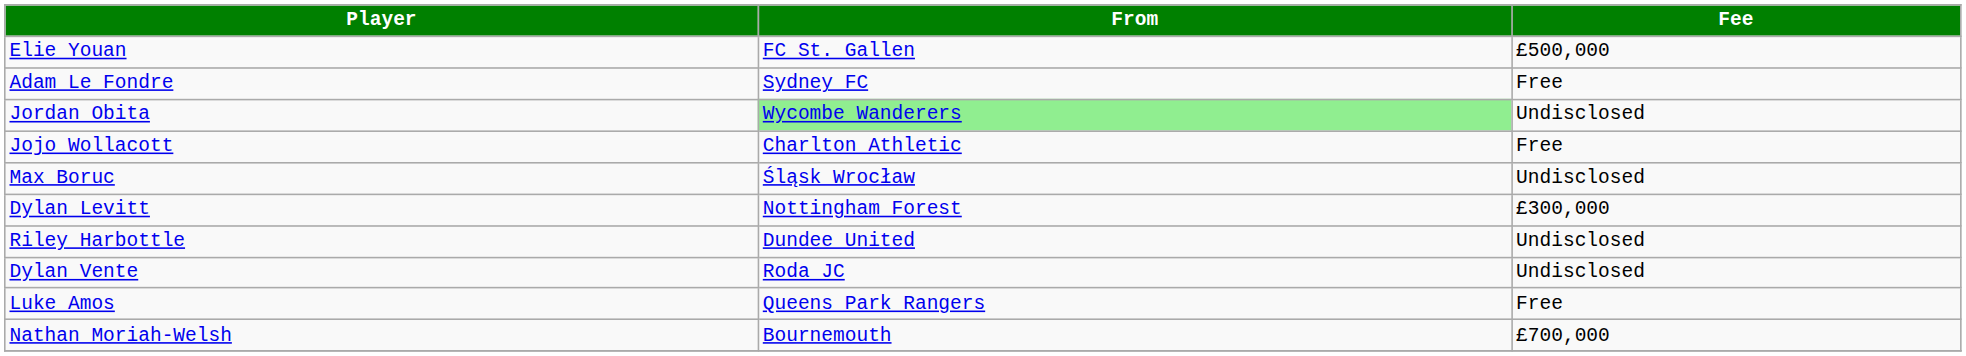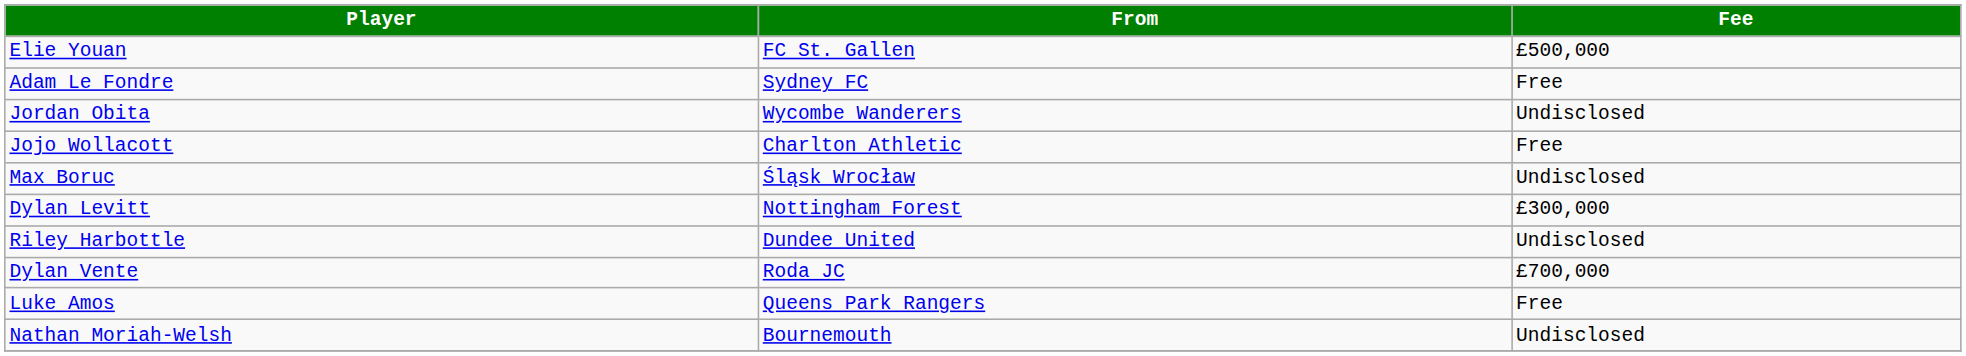 <table class="wikitable" style="text-align:left; font-size:95%;width:98%;">
 <tr>
 <th style="background:#008000; color:#FFFFFF; color:white;"><strong>Player</strong></th>
 <th style="background:#008000; color:#FFFFFF; color:white;"><strong>From</strong></th>
 <th style="background:#008000; color:#FFFFFF; color:white;"><strong>Fee</strong></th>
 </tr>
 <tr>
 <td> <a href='#'>Elie Youan</a></td>
 <td> <a href='#'>FC St. Gallen</a></td>
 <td>£500,000</td>
 </tr>
 <tr>
 <td> <a href='#'>Adam Le Fondre</a></td>
 <td> <a href='#'>Sydney FC</a></td>
 <td>Free</td>
 </tr>
 <tr>
 <td> <a href='#'>Jordan Obita</a></td>
-<td style="background: lightgreen;"> <a href='#'>Wycombe Wanderers</a></td>
+<td> <a href='#'>Wycombe Wanderers</a></td>
 <td>Undisclosed</td>
 </tr>
 <tr>
 <td> <a href='#'>Jojo Wollacott</a></td>
 <td> <a href='#'>Charlton Athletic</a></td>
 <td>Free</td>
 </tr>
 <tr>
 <td> <a href='#'>Max Boruc</a></td>
 <td> <a href='#'>Śląsk Wrocław</a></td>
 <td>Undisclosed</td>
 </tr>
 <tr>
 <td> <a href='#'>Dylan Levitt</a></td>
 <td> <a href='#'>Nottingham Forest</a></td>
 <td>£300,000</td>
 </tr>
 <tr>
 <td> <a href='#'>Riley Harbottle</a></td>
 <td> <a href='#'>Dundee United</a></td>
 <td>Undisclosed</td>
 </tr>
 <tr>
 <td> <a href='#'>Dylan Vente</a></td>
 <td> <a href='#'>Roda JC</a></td>
-<td>Undisclosed</td>
+<td>£700,000</td>
 </tr>
 <tr>
 <td> <a href='#'>Luke Amos</a></td>
 <td> <a href='#'>Queens Park Rangers</a></td>
 <td>Free</td>
 </tr>
 <tr>
 <td> <a href='#'>Nathan Moriah-Welsh</a></td>
 <td> <a href='#'>Bournemouth</a></td>
-<td>£700,000</td>
+<td>Undisclosed</td>
 </tr>
 <tr>
 </tr>
 </table>
